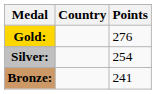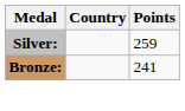 <table class="wikitable">
 <tr>
 <th><strong>Medal</strong></th>
 <th><strong>Country</strong></th>
 <th><strong>Points</strong></th>
 </tr>
 <tr>
-<td style="text-align:center;background-color:gold;"><strong>Gold:</strong></td>
-<td><strong></strong></td>
-<td>276</td>
-</tr>
-<tr>
 <td style="text-align:center;background-color:silver;"><strong>Silver:</strong></td>
 <td></td>
-<td>254</td>
+<td>259</td>
 </tr>
 <tr>
 <td style="text-align:center;background-color:#CC9966;"><strong>Bronze:</strong></td>
 <td></td>
 <td>241</td>
 </tr>
 </table>
